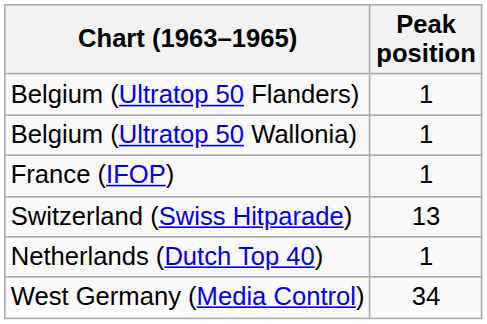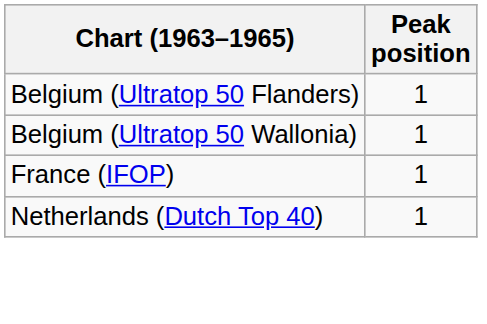 <table class="wikitable sortable">
 <tr>
 <th align="left">Chart (1963–1965)</th>
 <th align="left">Peak<br>position</th>
 </tr>
 <tr>
 <td>Belgium (<a href='#'>Ultratop 50</a> Flanders)</td>
 <td align="center">1</td>
 </tr>
 <tr>
 <td align="left">Belgium (<a href='#'>Ultratop 50</a> Wallonia)</td>
 <td align="center">1</td>
 </tr>
 <tr>
 <td>France (<a href='#'>IFOP</a>)</td>
 <td align="center">1</td>
 </tr>
 <tr>
-<td>Switzerland (<a href='#'>Swiss Hitparade</a>)</td>
-<td align="center">13</td>
-</tr>
-<tr>
 <td>Netherlands (<a href='#'>Dutch Top 40</a>)</td>
 <td align="center">1</td>
 </tr>
-<tr>
-<td>West Germany (<a href='#'>Media Control</a>)</td>
-<td align="center">34</td>
-</tr>
 </table>
